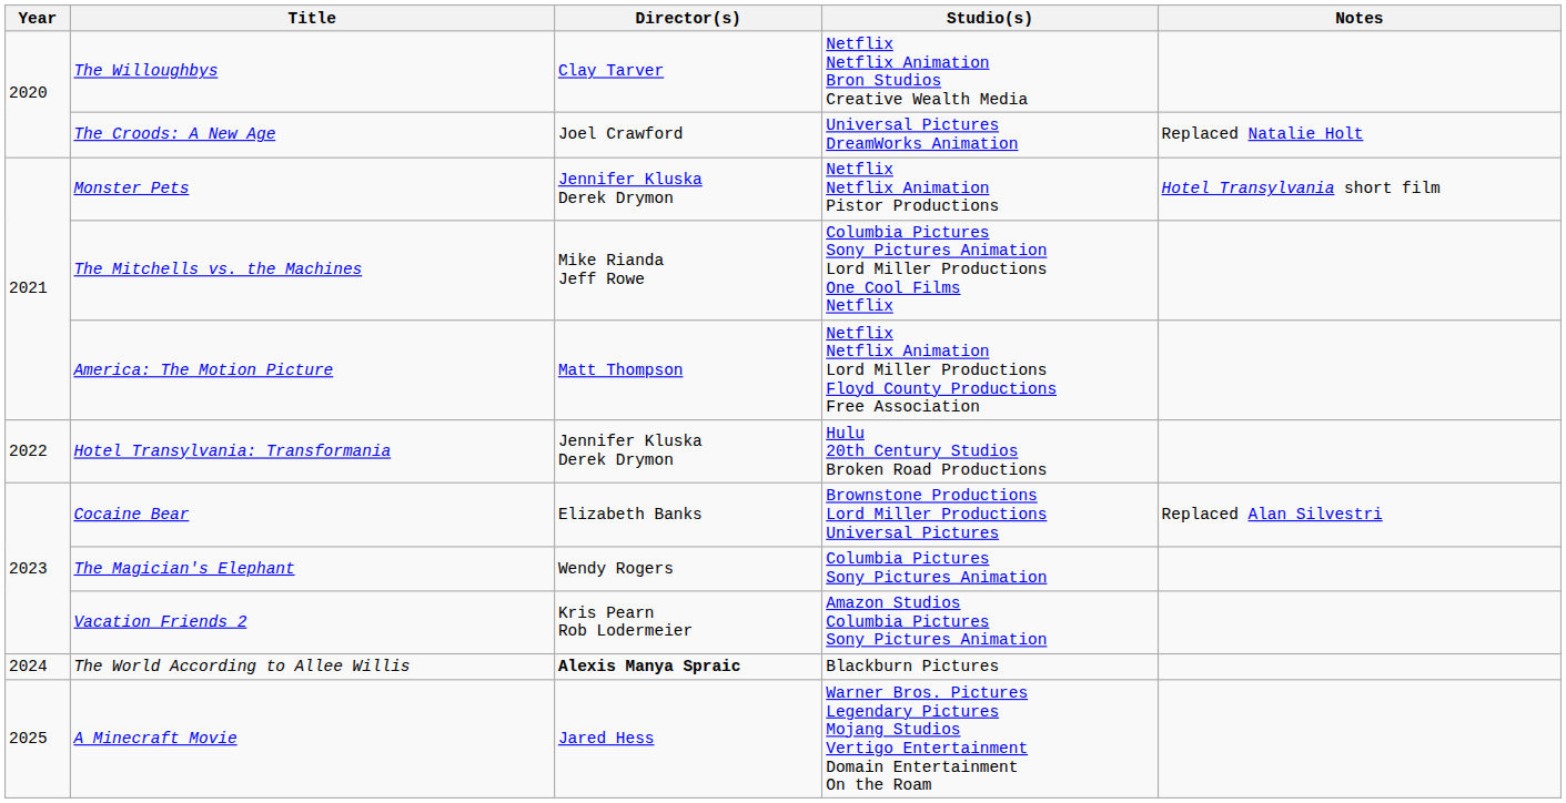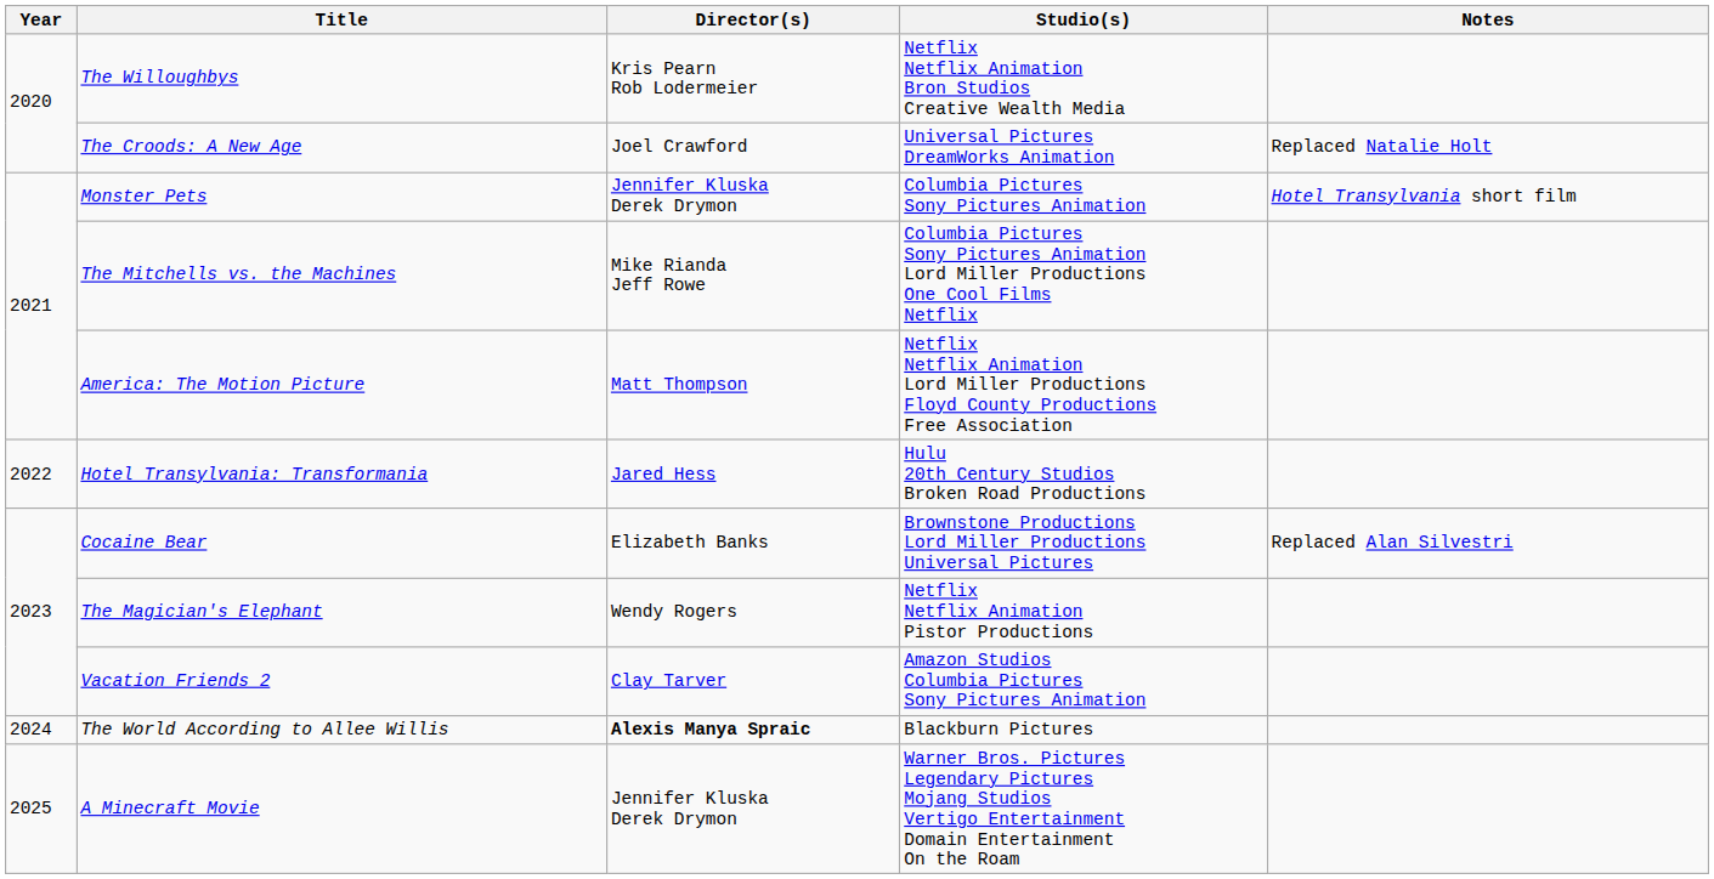 <table class="wikitable sortable" width=100%>
 <tr>
 <th>Year</th>
 <th>Title</th>
 <th>Director(s)</th>
 <th>Studio(s)</th>
 <th>Notes</th>
 </tr>
 <tr>
 <td rowspan=2>2020</td>
 <td><em><a href='#'>The Willoughbys</a></em></td>
-<td><a href='#'>Clay Tarver</a></td>
+<td>Kris Pearn<br>Rob Lodermeier</td>
 <td><a href='#'>Netflix</a><br><a href='#'>Netflix Animation</a><br><a href='#'>Bron Studios</a><br>Creative Wealth Media</td>
 <td></td>
 </tr>
 <tr>
 <td><em><a href='#'>The Croods: A New Age</a></em></td>
 <td>Joel Crawford</td>
 <td><a href='#'>Universal Pictures</a><br><a href='#'>DreamWorks Animation</a></td>
 <td>Replaced <a href='#'>Natalie Holt</a></td>
 </tr>
 <tr>
 <td rowspan=3>2021</td>
 <td><em><a href='#'>Monster Pets</a></em></td>
 <td><a href='#'>Jennifer Kluska</a><br>Derek Drymon</td>
-<td><a href='#'>Netflix</a><br><a href='#'>Netflix Animation</a><br>Pistor Productions</td>
+<td><a href='#'>Columbia Pictures</a><br><a href='#'>Sony Pictures Animation</a></td>
 <td><em><a href='#'>Hotel Transylvania</a></em> short film</td>
 </tr>
 <tr>
 <td><em><a href='#'>The Mitchells vs. the Machines</a></em></td>
 <td>Mike Rianda<br>Jeff Rowe</td>
 <td><a href='#'>Columbia Pictures</a><br><a href='#'>Sony Pictures Animation</a><br>Lord Miller Productions<br><a href='#'>One Cool Films</a><br><a href='#'>Netflix</a></td>
 <td></td>
 </tr>
 <tr>
 <td><em><a href='#'>America: The Motion Picture</a></em></td>
 <td><a href='#'>Matt Thompson</a></td>
 <td><a href='#'>Netflix</a><br><a href='#'>Netflix Animation</a><br>Lord Miller Productions<br><a href='#'>Floyd County Productions</a><br>Free Association</td>
 <td></td>
 </tr>
 <tr>
 <td>2022</td>
 <td><em><a href='#'>Hotel Transylvania: Transformania</a></em></td>
-<td>Jennifer Kluska<br>Derek Drymon</td>
+<td><a href='#'>Jared Hess</a></td>
 <td><a href='#'>Hulu</a><br><a href='#'>20th Century Studios</a><br>Broken Road Productions</td>
 <td></td>
 </tr>
 <tr>
 <td rowspan="3">2023</td>
 <td><em><a href='#'>Cocaine Bear</a></em></td>
 <td>Elizabeth Banks</td>
 <td><a href='#'>Brownstone Productions</a><br><a href='#'>Lord Miller Productions</a><br><a href='#'>Universal Pictures</a></td>
 <td>Replaced <a href='#'>Alan Silvestri</a></td>
 </tr>
 <tr>
 <td><em><a href='#'>The Magician's Elephant</a></em></td>
 <td>Wendy Rogers</td>
-<td><a href='#'>Columbia Pictures</a><br><a href='#'>Sony Pictures Animation</a></td>
+<td><a href='#'>Netflix</a><br><a href='#'>Netflix Animation</a><br>Pistor Productions</td>
 <td></td>
 </tr>
 <tr>
 <td><em><a href='#'>Vacation Friends 2</a></em></td>
-<td>Kris Pearn<br>Rob Lodermeier</td>
+<td><a href='#'>Clay Tarver</a></td>
 <td><a href='#'>Amazon Studios</a><br><a href='#'>Columbia Pictures</a><br><a href='#'>Sony Pictures Animation</a></td>
 <td></td>
 </tr>
 <tr>
 <td>2024</td>
 <td><em>The World According to Allee Willis</em></td>
 <td><strong>Alexis Manya Spraic</strong></td>
 <td>Blackburn Pictures</td>
 <td></td>
 </tr>
 <tr>
 <td>2025</td>
 <td><em><a href='#'>A Minecraft Movie</a></em></td>
-<td><a href='#'>Jared Hess</a></td>
+<td>Jennifer Kluska<br>Derek Drymon</td>
 <td><a href='#'>Warner Bros. Pictures</a><br><a href='#'>Legendary Pictures</a><br><a href='#'>Mojang Studios</a><br><a href='#'>Vertigo Entertainment</a><br>Domain Entertainment<br>On the Roam</td>
 <td></td>
 </tr>
 </table>
